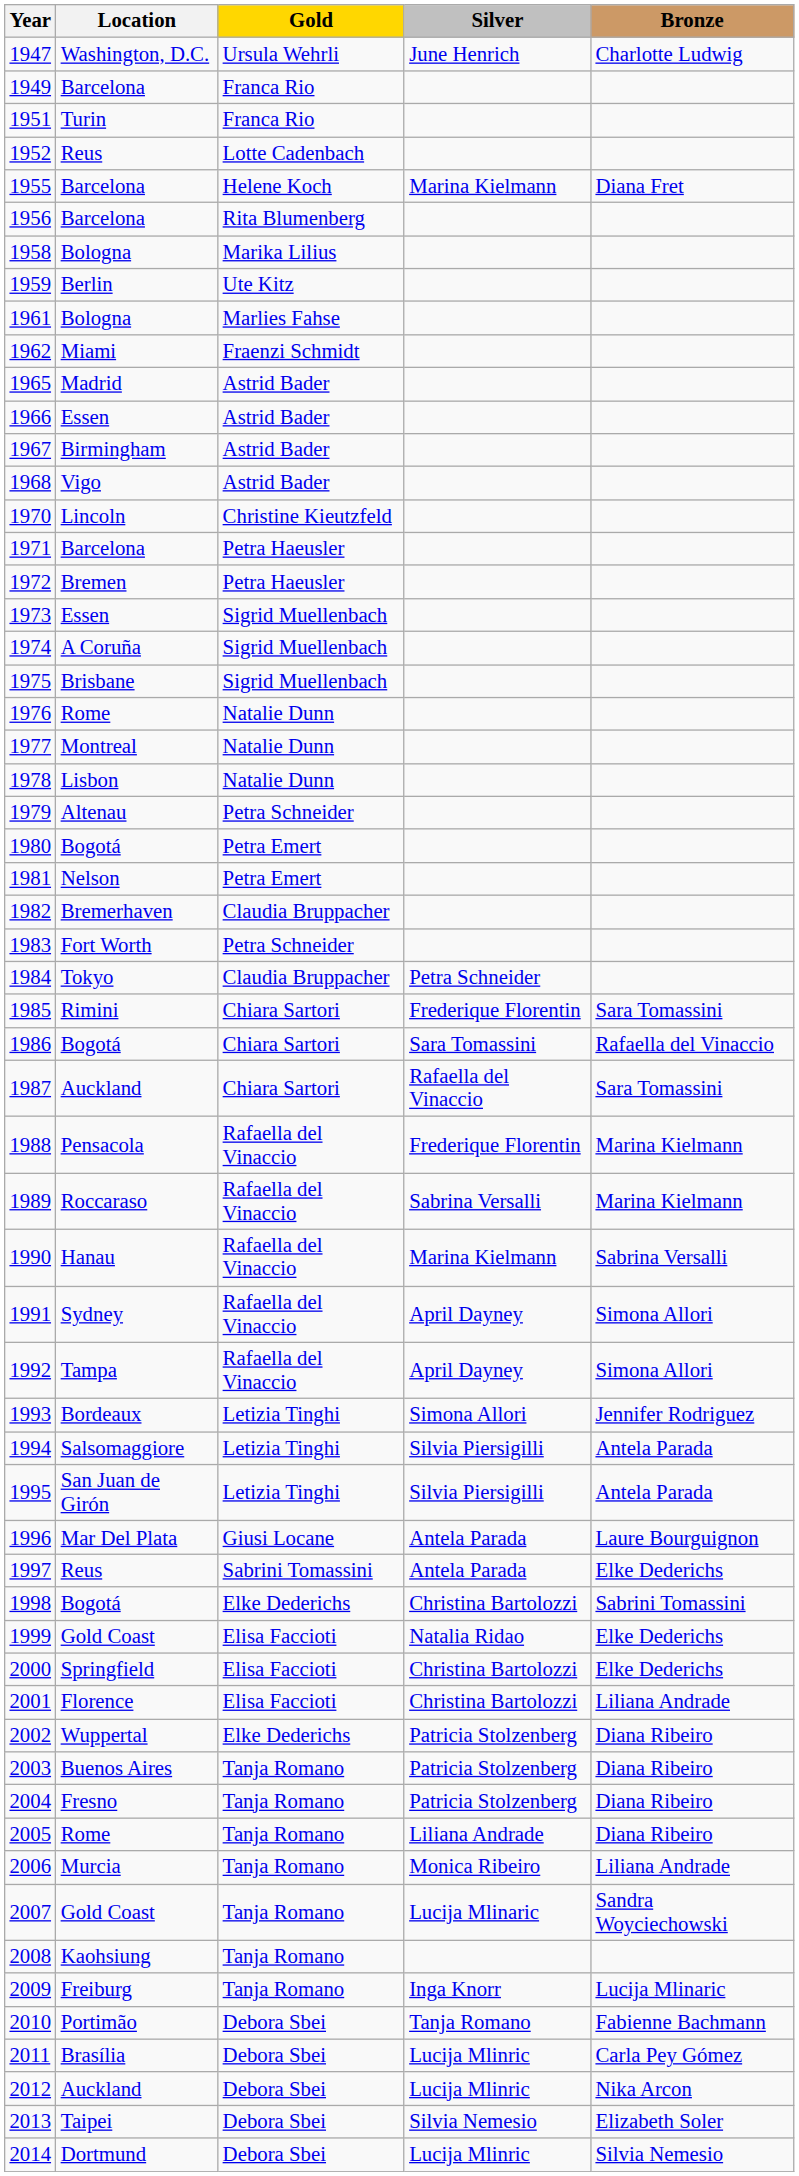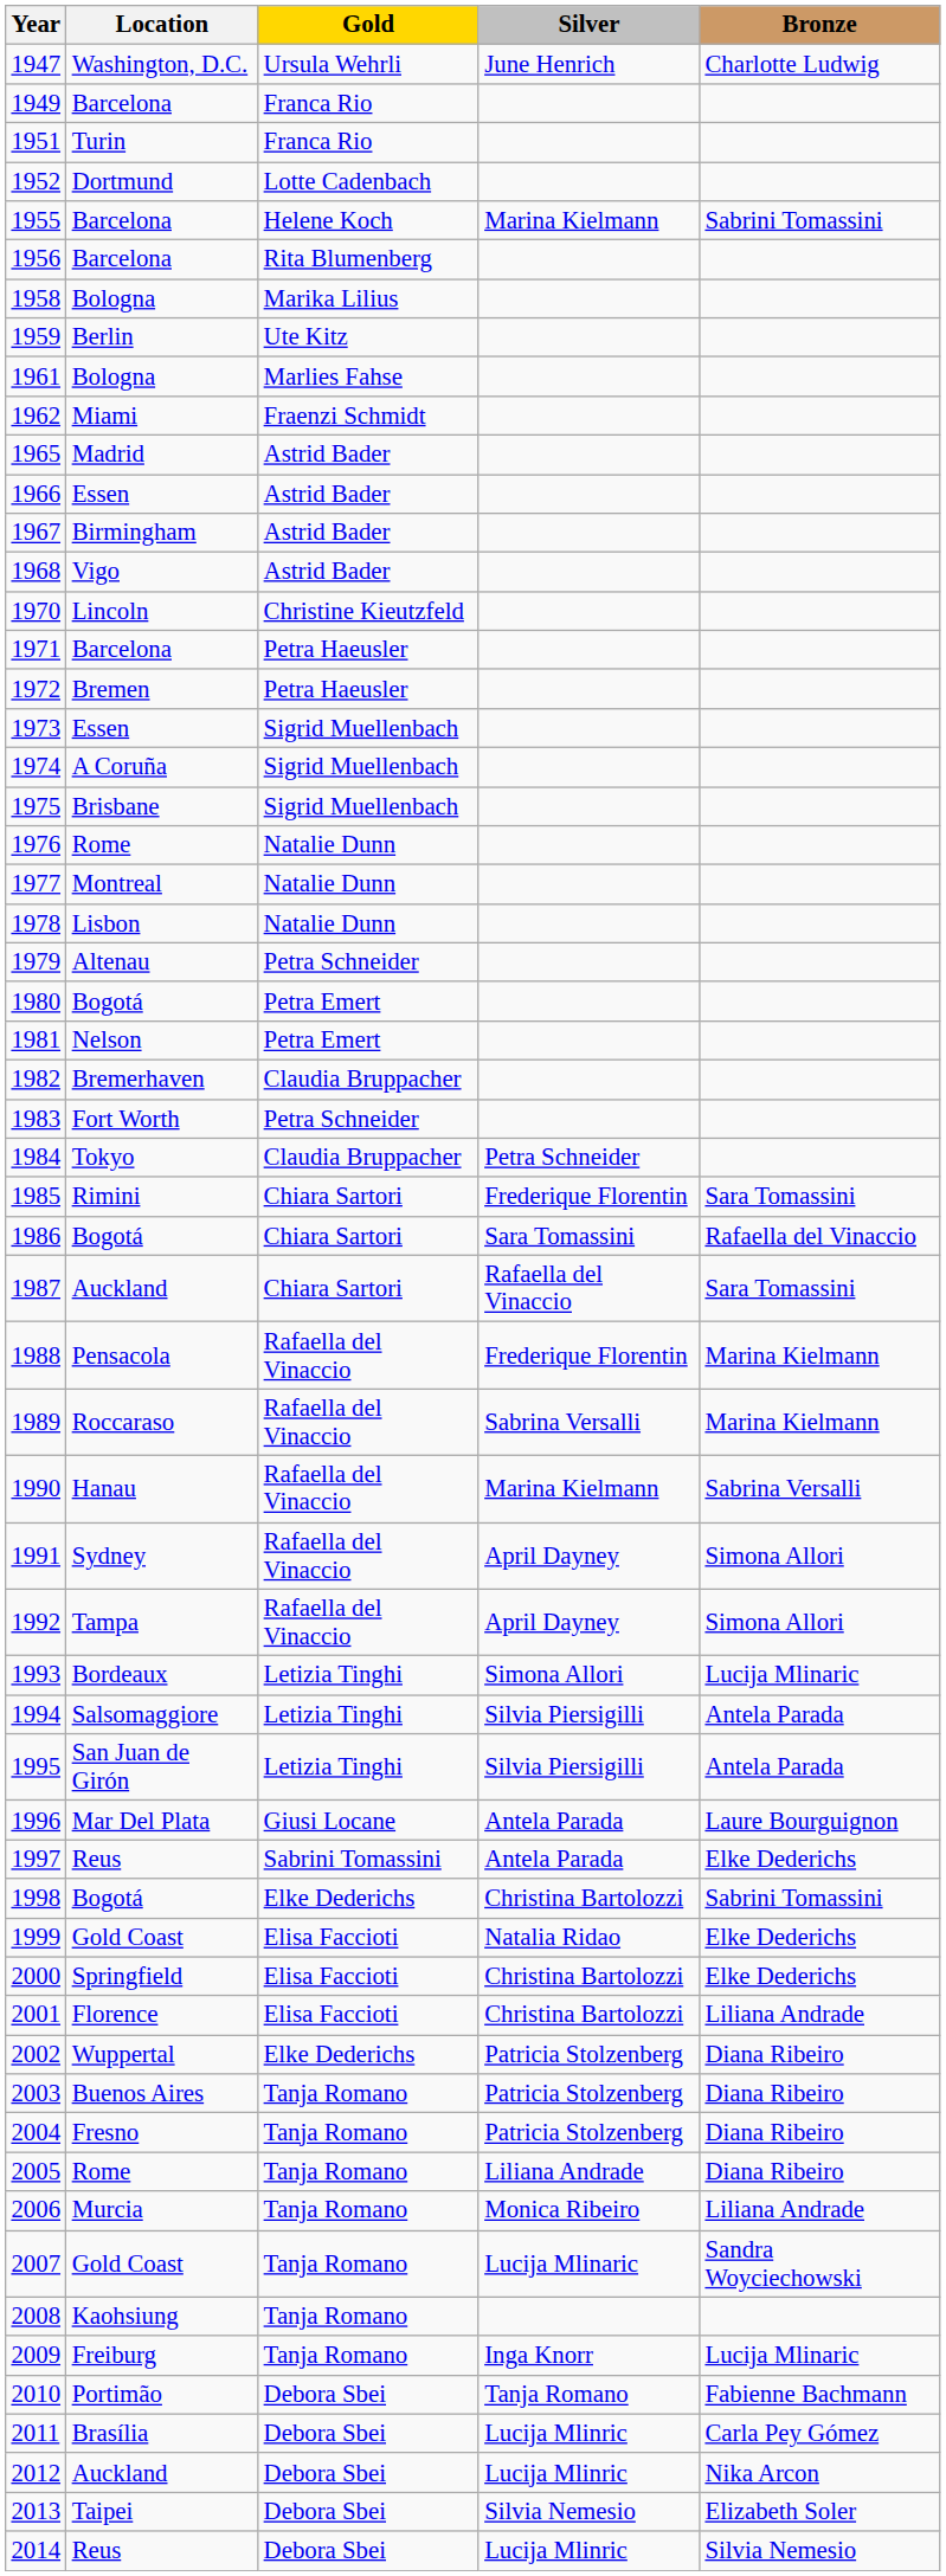 <table class="wikitable">
 <tr>
 <th>Year</th>
 <th>Location</th>
 <th style="background-color:gold;">Gold</th>
 <th style="background-color:silver;">Silver</th>
 <th style="background-color:#cc9966;">Bronze</th>
 </tr>
 <tr>
 <td><a href='#'>1947</a></td>
 <td> <a href='#'>Washington, D.C.</a></td>
 <td> <a href='#'>Ursula Wehrli</a></td>
 <td> <a href='#'>June Henrich</a></td>
 <td> <a href='#'>Charlotte Ludwig</a></td>
 </tr>
 <tr>
 <td><a href='#'>1949</a></td>
 <td> <a href='#'>Barcelona</a></td>
 <td> <a href='#'>Franca Rio</a></td>
 <td></td>
 <td></td>
 </tr>
 <tr>
 <td><a href='#'>1951</a></td>
 <td> <a href='#'>Turin</a></td>
 <td> <a href='#'>Franca Rio</a></td>
 <td></td>
 <td></td>
 </tr>
 <tr>
 <td><a href='#'>1952</a></td>
-<td> <a href='#'>Reus</a></td>
+<td> <a href='#'>Dortmund</a></td>
 <td> <a href='#'>Lotte Cadenbach</a></td>
 <td></td>
 <td></td>
 </tr>
 <tr>
 <td><a href='#'>1955</a></td>
 <td> <a href='#'>Barcelona</a></td>
 <td> <a href='#'>Helene Koch</a></td>
 <td> <a href='#'>Marina Kielmann</a></td>
-<td> <a href='#'>Diana Fret</a></td>
+<td> <a href='#'>Sabrini Tomassini</a></td>
 </tr>
 <tr>
 <td><a href='#'>1956</a></td>
 <td> <a href='#'>Barcelona</a></td>
 <td> <a href='#'>Rita Blumenberg</a></td>
 <td></td>
 <td></td>
 </tr>
 <tr>
 <td><a href='#'>1958</a></td>
 <td> <a href='#'>Bologna</a></td>
 <td> <a href='#'>Marika Lilius</a></td>
 <td></td>
 <td></td>
 </tr>
 <tr>
 <td><a href='#'>1959</a></td>
 <td> <a href='#'>Berlin</a></td>
 <td> <a href='#'>Ute Kitz</a></td>
 <td></td>
 <td></td>
 </tr>
 <tr>
 <td><a href='#'>1961</a></td>
 <td> <a href='#'>Bologna</a></td>
 <td> <a href='#'>Marlies Fahse</a></td>
 <td></td>
 <td></td>
 </tr>
 <tr>
 <td><a href='#'>1962</a></td>
 <td> <a href='#'>Miami</a></td>
 <td> <a href='#'>Fraenzi Schmidt</a></td>
 <td></td>
 <td></td>
 </tr>
 <tr>
 <td><a href='#'>1965</a></td>
 <td> <a href='#'>Madrid</a></td>
 <td> <a href='#'>Astrid Bader</a></td>
 <td></td>
 <td></td>
 </tr>
 <tr>
 <td><a href='#'>1966</a></td>
 <td> <a href='#'>Essen</a></td>
 <td> <a href='#'>Astrid Bader</a></td>
 <td></td>
 <td></td>
 </tr>
 <tr>
 <td><a href='#'>1967</a></td>
 <td> <a href='#'>Birmingham</a></td>
 <td> <a href='#'>Astrid Bader</a></td>
 <td></td>
 <td></td>
 </tr>
 <tr>
 <td><a href='#'>1968</a></td>
 <td> <a href='#'>Vigo</a></td>
 <td> <a href='#'>Astrid Bader</a></td>
 <td></td>
 <td></td>
 </tr>
 <tr>
 <td><a href='#'>1970</a></td>
 <td> <a href='#'>Lincoln</a></td>
 <td> <a href='#'>Christine Kieutzfeld</a></td>
 <td></td>
 <td></td>
 </tr>
 <tr>
 <td><a href='#'>1971</a></td>
 <td> <a href='#'>Barcelona</a></td>
 <td> <a href='#'>Petra Haeusler</a></td>
 <td></td>
 <td></td>
 </tr>
 <tr>
 <td><a href='#'>1972</a></td>
 <td> <a href='#'>Bremen</a></td>
 <td> <a href='#'>Petra Haeusler</a></td>
 <td></td>
 <td></td>
 </tr>
 <tr>
 <td><a href='#'>1973</a></td>
 <td> <a href='#'>Essen</a></td>
 <td> <a href='#'>Sigrid Muellenbach</a></td>
 <td></td>
 <td></td>
 </tr>
 <tr>
 <td><a href='#'>1974</a></td>
 <td> <a href='#'>A Coruña</a></td>
 <td> <a href='#'>Sigrid Muellenbach</a></td>
 <td></td>
 <td></td>
 </tr>
 <tr>
 <td><a href='#'>1975</a></td>
 <td> <a href='#'>Brisbane</a></td>
 <td> <a href='#'>Sigrid Muellenbach</a></td>
 <td></td>
 <td></td>
 </tr>
 <tr>
 <td><a href='#'>1976</a></td>
 <td> <a href='#'>Rome</a></td>
 <td> <a href='#'>Natalie Dunn</a></td>
 <td></td>
 <td></td>
 </tr>
 <tr>
 <td><a href='#'>1977</a></td>
 <td> <a href='#'>Montreal</a></td>
 <td> <a href='#'>Natalie Dunn</a></td>
 <td></td>
 <td></td>
 </tr>
 <tr>
 <td><a href='#'>1978</a></td>
 <td> <a href='#'>Lisbon</a></td>
 <td> <a href='#'>Natalie Dunn</a></td>
 <td></td>
 <td></td>
 </tr>
 <tr>
 <td><a href='#'>1979</a></td>
 <td> <a href='#'>Altenau</a></td>
 <td> <a href='#'>Petra Schneider</a></td>
 <td></td>
 <td></td>
 </tr>
 <tr>
 <td><a href='#'>1980</a></td>
 <td> <a href='#'>Bogotá</a></td>
 <td> <a href='#'>Petra Emert</a></td>
 <td></td>
 <td></td>
 </tr>
 <tr>
 <td><a href='#'>1981</a></td>
 <td> <a href='#'>Nelson</a></td>
 <td> <a href='#'>Petra Emert</a></td>
 <td></td>
 <td></td>
 </tr>
 <tr>
 <td><a href='#'>1982</a></td>
 <td> <a href='#'>Bremerhaven</a></td>
 <td> <a href='#'>Claudia Bruppacher</a></td>
 <td></td>
 <td></td>
 </tr>
 <tr>
 <td><a href='#'>1983</a></td>
 <td> <a href='#'>Fort Worth</a></td>
 <td> <a href='#'>Petra Schneider</a></td>
 <td></td>
 <td></td>
 </tr>
 <tr>
 <td><a href='#'>1984</a></td>
 <td> <a href='#'>Tokyo</a></td>
 <td> <a href='#'>Claudia Bruppacher</a></td>
 <td> <a href='#'>Petra Schneider</a></td>
 <td></td>
 </tr>
 <tr>
 <td><a href='#'>1985</a></td>
 <td> <a href='#'>Rimini</a></td>
 <td> <a href='#'>Chiara Sartori</a></td>
 <td> <a href='#'>Frederique Florentin</a></td>
 <td> <a href='#'>Sara Tomassini</a></td>
 </tr>
 <tr>
 <td><a href='#'>1986</a></td>
 <td> <a href='#'>Bogotá</a></td>
 <td> <a href='#'>Chiara Sartori</a></td>
 <td> <a href='#'>Sara Tomassini</a></td>
 <td> <a href='#'>Rafaella del Vinaccio</a></td>
 </tr>
 <tr>
 <td><a href='#'>1987</a></td>
 <td> <a href='#'>Auckland</a></td>
 <td> <a href='#'>Chiara Sartori</a></td>
 <td> <a href='#'>Rafaella del Vinaccio</a></td>
 <td> <a href='#'>Sara Tomassini</a></td>
 </tr>
 <tr>
 <td><a href='#'>1988</a></td>
 <td> <a href='#'>Pensacola</a></td>
 <td> <a href='#'>Rafaella del Vinaccio</a></td>
 <td> <a href='#'>Frederique Florentin</a></td>
 <td> <a href='#'>Marina Kielmann</a></td>
 </tr>
 <tr>
 <td><a href='#'>1989</a></td>
 <td> <a href='#'>Roccaraso</a></td>
 <td> <a href='#'>Rafaella del Vinaccio</a></td>
 <td> <a href='#'>Sabrina Versalli</a></td>
 <td> <a href='#'>Marina Kielmann</a></td>
 </tr>
 <tr>
 <td><a href='#'>1990</a></td>
 <td> <a href='#'>Hanau</a></td>
 <td> <a href='#'>Rafaella del Vinaccio</a></td>
 <td> <a href='#'>Marina Kielmann</a></td>
 <td> <a href='#'>Sabrina Versalli</a></td>
 </tr>
 <tr>
 <td><a href='#'>1991</a></td>
 <td> <a href='#'>Sydney</a></td>
 <td> <a href='#'>Rafaella del Vinaccio</a></td>
 <td> <a href='#'>April Dayney</a></td>
 <td> <a href='#'>Simona Allori</a></td>
 </tr>
 <tr>
 <td><a href='#'>1992</a></td>
 <td> <a href='#'>Tampa</a></td>
 <td> <a href='#'>Rafaella del Vinaccio</a></td>
 <td> <a href='#'>April Dayney</a></td>
 <td> <a href='#'>Simona Allori</a></td>
 </tr>
 <tr>
 <td><a href='#'>1993</a></td>
 <td> <a href='#'>Bordeaux</a></td>
 <td> <a href='#'>Letizia Tinghi</a></td>
 <td> <a href='#'>Simona Allori</a></td>
-<td> <a href='#'>Jennifer Rodriguez</a></td>
+<td> <a href='#'>Lucija Mlinaric</a></td>
 </tr>
 <tr>
 <td><a href='#'>1994</a></td>
 <td> <a href='#'>Salsomaggiore</a></td>
 <td> <a href='#'>Letizia Tinghi</a></td>
 <td> <a href='#'>Silvia Piersigilli</a></td>
 <td> <a href='#'>Antela Parada</a></td>
 </tr>
 <tr>
 <td><a href='#'>1995</a></td>
 <td> <a href='#'>San Juan de Girón</a></td>
 <td> <a href='#'>Letizia Tinghi</a></td>
 <td> <a href='#'>Silvia Piersigilli</a></td>
 <td> <a href='#'>Antela Parada</a></td>
 </tr>
 <tr>
 <td><a href='#'>1996</a></td>
 <td> <a href='#'>Mar Del Plata</a></td>
 <td> <a href='#'>Giusi Locane</a></td>
 <td> <a href='#'>Antela Parada</a></td>
 <td> <a href='#'>Laure Bourguignon</a></td>
 </tr>
 <tr>
 <td><a href='#'>1997</a></td>
 <td> <a href='#'>Reus</a></td>
 <td> <a href='#'>Sabrini Tomassini</a></td>
 <td> <a href='#'>Antela Parada</a></td>
 <td> <a href='#'>Elke Dederichs</a></td>
 </tr>
 <tr>
 <td><a href='#'>1998</a></td>
 <td> <a href='#'>Bogotá</a></td>
 <td> <a href='#'>Elke Dederichs</a></td>
 <td> <a href='#'>Christina Bartolozzi</a></td>
 <td> <a href='#'>Sabrini Tomassini</a></td>
 </tr>
 <tr>
 <td><a href='#'>1999</a></td>
 <td> <a href='#'>Gold Coast</a></td>
 <td> <a href='#'>Elisa Faccioti</a></td>
 <td> <a href='#'>Natalia Ridao</a></td>
 <td> <a href='#'>Elke Dederichs</a></td>
 </tr>
 <tr>
 <td><a href='#'>2000</a></td>
 <td> <a href='#'>Springfield</a></td>
 <td> <a href='#'>Elisa Faccioti</a></td>
 <td> <a href='#'>Christina Bartolozzi</a></td>
 <td> <a href='#'>Elke Dederichs</a></td>
 </tr>
 <tr>
 <td><a href='#'>2001</a></td>
 <td> <a href='#'>Florence</a></td>
 <td> <a href='#'>Elisa Faccioti</a></td>
 <td> <a href='#'>Christina Bartolozzi</a></td>
 <td> <a href='#'>Liliana Andrade</a></td>
 </tr>
 <tr>
 <td><a href='#'>2002</a></td>
 <td> <a href='#'>Wuppertal</a></td>
 <td> <a href='#'>Elke Dederichs</a></td>
 <td> <a href='#'>Patricia Stolzenberg</a></td>
 <td> <a href='#'>Diana Ribeiro</a></td>
 </tr>
 <tr>
 <td><a href='#'>2003</a></td>
 <td> <a href='#'>Buenos Aires</a></td>
 <td> <a href='#'>Tanja Romano</a></td>
 <td> <a href='#'>Patricia Stolzenberg</a></td>
 <td> <a href='#'>Diana Ribeiro</a></td>
 </tr>
 <tr>
 <td><a href='#'>2004</a></td>
 <td> <a href='#'>Fresno</a></td>
 <td> <a href='#'>Tanja Romano</a></td>
 <td> <a href='#'>Patricia Stolzenberg</a></td>
 <td> <a href='#'>Diana Ribeiro</a></td>
 </tr>
 <tr>
 <td><a href='#'>2005</a></td>
 <td> <a href='#'>Rome</a></td>
 <td> <a href='#'>Tanja Romano</a></td>
 <td> <a href='#'>Liliana Andrade</a></td>
 <td> <a href='#'>Diana Ribeiro</a></td>
 </tr>
 <tr>
 <td><a href='#'>2006</a></td>
 <td> <a href='#'>Murcia</a></td>
 <td> <a href='#'>Tanja Romano</a></td>
 <td> <a href='#'>Monica Ribeiro</a></td>
 <td> <a href='#'>Liliana Andrade</a></td>
 </tr>
 <tr>
 <td><a href='#'>2007</a></td>
 <td> <a href='#'>Gold Coast</a></td>
 <td> <a href='#'>Tanja Romano</a></td>
 <td> <a href='#'>Lucija Mlinaric</a></td>
 <td> <a href='#'>Sandra Woyciechowski</a></td>
 </tr>
 <tr>
 <td><a href='#'>2008</a></td>
 <td> <a href='#'>Kaohsiung</a></td>
 <td> <a href='#'>Tanja Romano</a></td>
 <td></td>
 <td></td>
 </tr>
 <tr>
 <td><a href='#'>2009</a></td>
 <td> <a href='#'>Freiburg</a></td>
 <td> <a href='#'>Tanja Romano</a></td>
 <td> <a href='#'>Inga Knorr</a></td>
 <td> <a href='#'>Lucija Mlinaric</a></td>
 </tr>
 <tr>
 <td><a href='#'>2010</a></td>
 <td> <a href='#'>Portimão</a></td>
 <td> <a href='#'>Debora Sbei</a></td>
 <td> <a href='#'>Tanja Romano</a></td>
 <td> <a href='#'>Fabienne Bachmann</a></td>
 </tr>
 <tr>
 <td><a href='#'>2011</a></td>
 <td> <a href='#'>Brasília</a></td>
 <td> <a href='#'>Debora Sbei</a></td>
 <td> <a href='#'>Lucija Mlinric</a></td>
 <td> <a href='#'>Carla Pey Gómez</a></td>
 </tr>
 <tr>
 <td><a href='#'>2012</a></td>
 <td> <a href='#'>Auckland</a></td>
 <td> <a href='#'>Debora Sbei</a></td>
 <td> <a href='#'>Lucija Mlinric</a></td>
 <td> <a href='#'>Nika Arcon</a></td>
 </tr>
 <tr>
 <td><a href='#'>2013</a></td>
 <td> <a href='#'>Taipei</a></td>
 <td> <a href='#'>Debora Sbei</a></td>
 <td> <a href='#'>Silvia Nemesio</a></td>
 <td> <a href='#'>Elizabeth Soler</a></td>
 </tr>
 <tr>
 <td><a href='#'>2014</a></td>
-<td> <a href='#'>Dortmund</a></td>
+<td> <a href='#'>Reus</a></td>
 <td> <a href='#'>Debora Sbei</a></td>
 <td> <a href='#'>Lucija Mlinric</a></td>
 <td> <a href='#'>Silvia Nemesio</a></td>
 </tr>
 </table>
